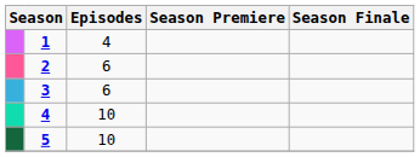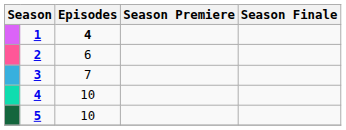 <table class="wikitable">
 <tr>
 <th colspan="2">Season</th>
 <th>Episodes</th>
 <th>Season Premiere</th>
 <th>Season Finale</th>
 </tr>
 <tr>
 <td style="background:#DB63F8; height:5px;"></td>
 <td style="text-align:center;"><strong><a href='#'>1</a></strong></td>
-<td style="text-align:center;">4</td>
+<td style="text-align:center;"><strong>4</strong></td>
 <td style="text-align:center;"></td>
 <td style="text-align:center;"></td>
 </tr>
 <tr>
 <td style="background:#FF5798; height:5px;"></td>
 <td style="text-align:center;"><strong><a href='#'>2</a></strong></td>
 <td style="text-align:center;">6</td>
 <td style="text-align:center;"></td>
 <td style="text-align:center;"></td>
 </tr>
 <tr>
 <td style="background:#38B0DE; height:5px;"></td>
 <td style="text-align:center;"><strong><a href='#'>3</a></strong></td>
-<td style="text-align:center;">6</td>
+<td style="text-align:center;">7</td>
 <td style="text-align:center;"></td>
 <td style="text-align:center;"></td>
 </tr>
 <tr>
 <td style="background:#0FDDAF; height:5px;"></td>
 <td style="text-align:center;"><strong><a href='#'>4</a></strong></td>
 <td style="text-align:center;">10</td>
 <td style="text-align:center;"></td>
 <td style="text-align:center;"></td>
 </tr>
 <tr>
 <td style="background:#14663D; height:5px;"></td>
 <td style="text-align:center;"><strong><a href='#'>5</a></strong></td>
 <td style="text-align:center;">10</td>
 <td style="text-align:center;"></td>
 <td style="text-align:center;"></td>
 </tr>
 <tr>
 </tr>
 </table>
